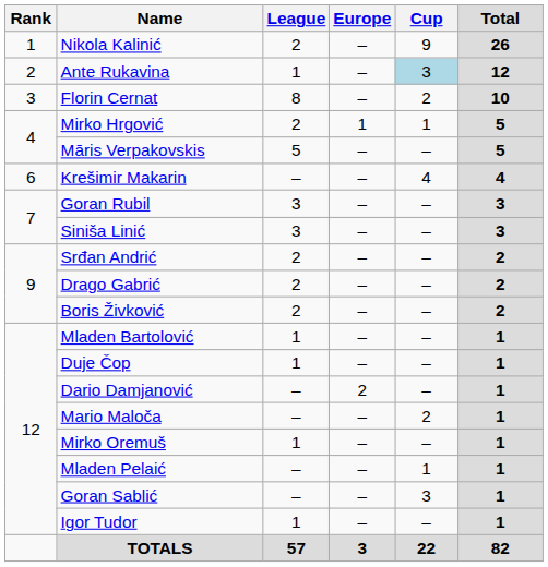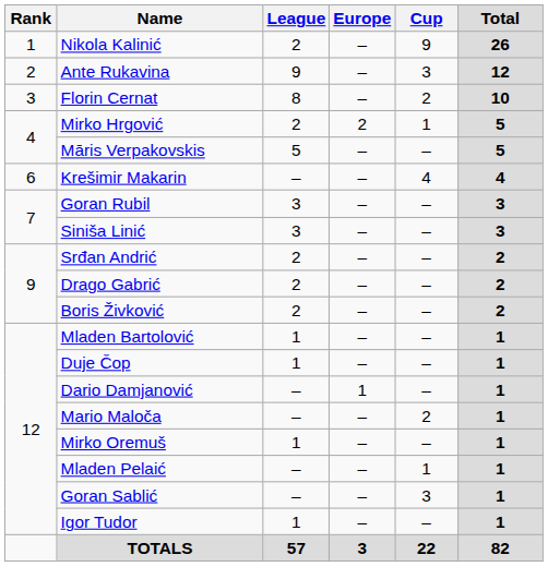 <table class="wikitable" style="font-size: 95%; text-align: center;">
 <tr>
 <th width=40>Rank</th>
 <th width=180>Name</th>
 <th width=50><a href='#'>League</a></th>
 <th width=50><a href='#'>Europe</a></th>
 <th width=50><a href='#'>Cup</a></th>
 <th width=70 style="background: #DCDCDC">Total</th>
 </tr>
 <tr>
 <td rowspan=1>1</td>
 <td style="text-align:left;"> <a href='#'>Nikola Kalinić</a></td>
 <td>2</td>
 <td>–</td>
 <td>9</td>
 <th style="background: #DCDCDC"><strong>26</strong></th>
 </tr>
 <tr>
 <td rowspan=1>2</td>
 <td style="text-align:left;"> <a href='#'>Ante Rukavina</a></td>
-<td>1</td>
+<td>9</td>
 <td>–</td>
-<td style="background: lightblue;">3</td>
+<td>3</td>
 <th style="background: #DCDCDC"><strong>12</strong></th>
 </tr>
 <tr>
 <td rowspan=1>3</td>
 <td style="text-align:left;"> <a href='#'>Florin Cernat</a></td>
 <td>8</td>
 <td>–</td>
 <td>2</td>
 <th style="background: #DCDCDC"><strong>10</strong></th>
 </tr>
 <tr>
 <td rowspan=2>4</td>
 <td style="text-align:left;"> <a href='#'>Mirko Hrgović</a></td>
 <td>2</td>
-<td>1</td>
+<td>2</td>
 <td>1</td>
 <th style="background: #DCDCDC"><strong>5</strong></th>
 </tr>
 <tr>
 <td style="text-align:left;"> <a href='#'>Māris Verpakovskis</a></td>
 <td>5</td>
 <td>–</td>
 <td>–</td>
 <th style="background: #DCDCDC"><strong>5</strong></th>
 </tr>
 <tr>
 <td rowspan=1>6</td>
 <td style="text-align:left;"> <a href='#'>Krešimir Makarin</a></td>
 <td>–</td>
 <td>–</td>
 <td>4</td>
 <th style="background: #DCDCDC"><strong>4</strong></th>
 </tr>
 <tr>
 <td rowspan=2>7</td>
 <td style="text-align:left;"> <a href='#'>Goran Rubil</a></td>
 <td>3</td>
 <td>–</td>
 <td>–</td>
 <th style="background: #DCDCDC"><strong>3</strong></th>
 </tr>
 <tr>
 <td style="text-align:left;"> <a href='#'>Siniša Linić</a></td>
 <td>3</td>
 <td>–</td>
 <td>–</td>
 <th style="background: #DCDCDC"><strong>3</strong></th>
 </tr>
 <tr>
 <td rowspan=3>9</td>
 <td style="text-align:left;"> <a href='#'>Srđan Andrić</a></td>
 <td>2</td>
 <td>–</td>
 <td>–</td>
 <th style="background: #DCDCDC"><strong>2</strong></th>
 </tr>
 <tr>
 <td style="text-align:left;"> <a href='#'>Drago Gabrić</a></td>
 <td>2</td>
 <td>–</td>
 <td>–</td>
 <th style="background: #DCDCDC"><strong>2</strong></th>
 </tr>
 <tr>
 <td style="text-align:left;"> <a href='#'>Boris Živković</a></td>
 <td>2</td>
 <td>–</td>
 <td>–</td>
 <th style="background: #DCDCDC"><strong>2</strong></th>
 </tr>
 <tr>
 <td rowspan=8>12</td>
 <td style="text-align:left;"> <a href='#'>Mladen Bartolović</a></td>
 <td>1</td>
 <td>–</td>
 <td>–</td>
 <th style="background: #DCDCDC"><strong>1</strong></th>
 </tr>
 <tr>
 <td style="text-align:left;"> <a href='#'>Duje Čop</a></td>
 <td>1</td>
 <td>–</td>
 <td>–</td>
 <th style="background: #DCDCDC"><strong>1</strong></th>
 </tr>
 <tr>
 <td style="text-align:left;"> <a href='#'>Dario Damjanović</a></td>
 <td>–</td>
-<td>2</td>
+<td>1</td>
 <td>–</td>
 <th style="background: #DCDCDC"><strong>1</strong></th>
 </tr>
 <tr>
 <td style="text-align:left;"> <a href='#'>Mario Maloča</a></td>
 <td>–</td>
 <td>–</td>
 <td>2</td>
 <th style="background: #DCDCDC"><strong>1</strong></th>
 </tr>
 <tr>
 <td style="text-align:left;"> <a href='#'>Mirko Oremuš</a></td>
 <td>1</td>
 <td>–</td>
 <td>–</td>
 <th style="background: #DCDCDC"><strong>1</strong></th>
 </tr>
 <tr>
 <td style="text-align:left;"> <a href='#'>Mladen Pelaić</a></td>
 <td>–</td>
 <td>–</td>
 <td>1</td>
 <th style="background: #DCDCDC"><strong>1</strong></th>
 </tr>
 <tr>
 <td style="text-align:left;"> <a href='#'>Goran Sablić</a></td>
 <td>–</td>
 <td>–</td>
 <td>3</td>
 <th style="background: #DCDCDC"><strong>1</strong></th>
 </tr>
 <tr>
 <td style="text-align:left;"> <a href='#'>Igor Tudor</a></td>
 <td>1</td>
 <td>–</td>
 <td>–</td>
 <th style="background: #DCDCDC"><strong>1</strong></th>
 </tr>
 <tr>
 <td></td>
 <th style="background: #DCDCDC"><strong>TOTALS</strong></th>
 <th style="background: #DCDCDC"><strong>57</strong></th>
 <th style="background: #DCDCDC"><strong>3</strong></th>
 <th style="background: #DCDCDC"><strong>22</strong></th>
 <th style="background: #DCDCDC"><strong>82</strong></th>
 </tr>
 </table>
